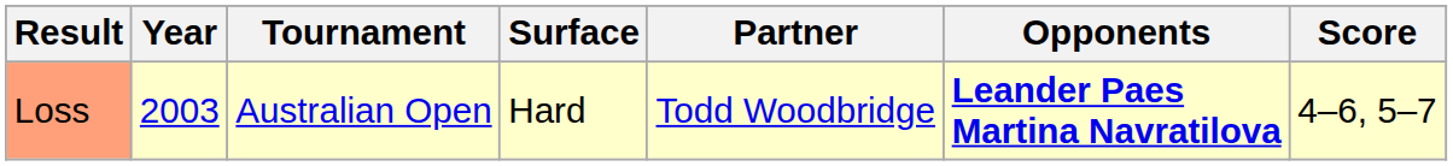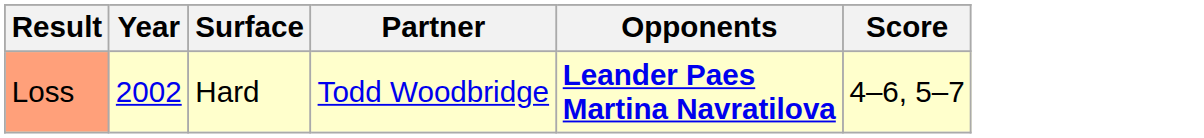 <table class=wikitable>
 <tr>
 <th>Result</th>
 <th>Year</th>
-<th>Tournament</th>
 <th>Surface</th>
 <th>Partner</th>
 <th>Opponents</th>
 <th>Score</th>
 </tr>
 <tr bgcolor=ffffcc>
 <td bgcolor=ffa07a>Loss</td>
-<td><a href='#'>2003</a></td>
-<td><a href='#'>Australian Open</a></td>
+<td><a href='#'>2002</a></td>
 <td>Hard</td>
 <td> <a href='#'>Todd Woodbridge</a></td>
 <td><strong> <a href='#'>Leander Paes</a><br> <a href='#'>Martina Navratilova</a></strong></td>
 <td>4–6, 5–7</td>
 </tr>
 </table>
